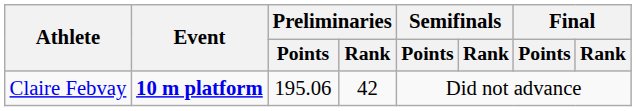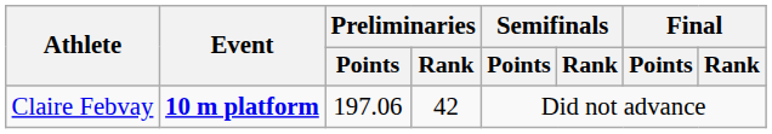 <table class=wikitable style="font-size:90%">
 <tr>
 <th rowspan="2">Athlete</th>
 <th rowspan="2">Event</th>
 <th colspan="2">Preliminaries</th>
 <th colspan="2">Semifinals</th>
 <th colspan="2">Final</th>
 </tr>
 <tr style="font-size:95%">
 <th>Points</th>
 <th>Rank</th>
 <th>Points</th>
 <th>Rank</th>
 <th>Points</th>
 <th>Rank</th>
 </tr>
 <tr align=center>
 <td align=left><a href='#'>Claire Febvay</a></td>
 <td align=left><strong><a href='#'>10 m platform</a></strong></td>
-<td>195.06</td>
+<td>197.06</td>
 <td>42</td>
 <td colspan=4>Did not advance</td>
 </tr>
 </table>
